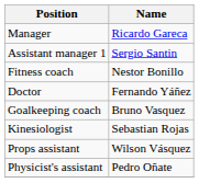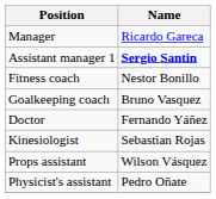 <table class="wikitable">
 <tr>
 <th>Position</th>
 <th>Name</th>
 </tr>
 <tr>
 <td>Manager</td>
 <td> <a href='#'>Ricardo Gareca</a></td>
 </tr>
 <tr>
 <td>Assistant manager 1</td>
-<td> <a href='#'>Sergio Santin</a></td>
+<td><strong> <a href='#'>Sergio Santin</a></strong></td>
 </tr>
 <tr>
 <td>Fitness coach</td>
 <td> Nestor Bonillo</td>
 </tr>
 <tr>
+<td>Goalkeeping coach</td>
+<td> Bruno Vasquez</td>
+</tr>
+<tr>
 <td>Doctor</td>
 <td> Fernando Yáñez</td>
-</tr>
-<tr>
-<td>Goalkeeping coach</td>
-<td> Bruno Vasquez</td>
 </tr>
 <tr>
 <td>Kinesiologist</td>
 <td> Sebastian Rojas</td>
 </tr>
 <tr>
 <td>Props assistant</td>
 <td> Wilson Vásquez</td>
 </tr>
 <tr>
 <td>Physicist's assistant</td>
 <td> Pedro Oñate</td>
 </tr>
 <tr>
 </tr>
 </table>
